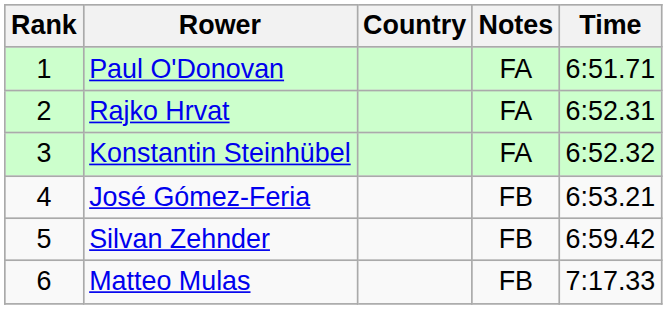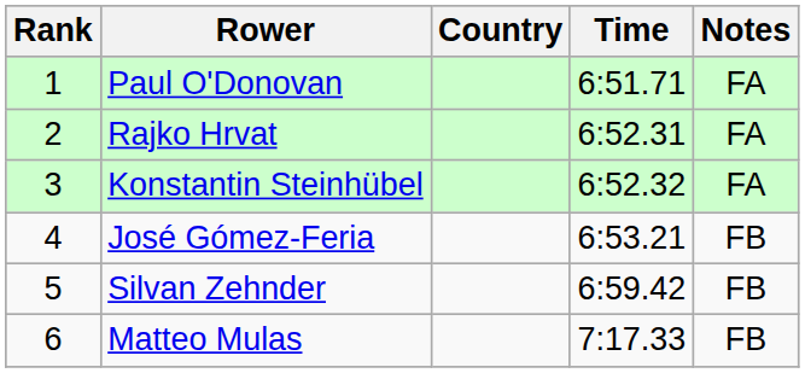 <table class="wikitable" style="text-align:center">
 <tr>
 <th>Rank</th>
 <th>Rower</th>
 <th>Country</th>
+<th>Time</th>
 <th>Notes</th>
-<th>Time</th>
 </tr>
 <tr bgcolor=ccffcc>
 <td>1</td>
 <td align="left"><a href='#'>Paul O'Donovan</a></td>
 <td align="left"></td>
+<td>6:51.71</td>
 <td>FA</td>
-<td>6:51.71</td>
 </tr>
 <tr bgcolor=ccffcc>
 <td>2</td>
 <td align="left"><a href='#'>Rajko Hrvat</a></td>
 <td align="left"></td>
+<td>6:52.31</td>
 <td>FA</td>
-<td>6:52.31</td>
 </tr>
 <tr bgcolor=ccffcc>
 <td>3</td>
 <td align="left"><a href='#'>Konstantin Steinhübel</a></td>
 <td align="left"></td>
+<td>6:52.32</td>
 <td>FA</td>
-<td>6:52.32</td>
 </tr>
 <tr>
 <td>4</td>
 <td align="left"><a href='#'>José Gómez-Feria</a></td>
 <td align="left"></td>
+<td>6:53.21</td>
 <td>FB</td>
-<td>6:53.21</td>
 </tr>
 <tr>
 <td>5</td>
 <td align="left"><a href='#'>Silvan Zehnder</a></td>
 <td align="left"></td>
+<td>6:59.42</td>
 <td>FB</td>
-<td>6:59.42</td>
 </tr>
 <tr>
 <td>6</td>
 <td align="left"><a href='#'>Matteo Mulas</a></td>
 <td align="left"></td>
+<td>7:17.33</td>
 <td>FB</td>
-<td>7:17.33</td>
 </tr>
 </table>
